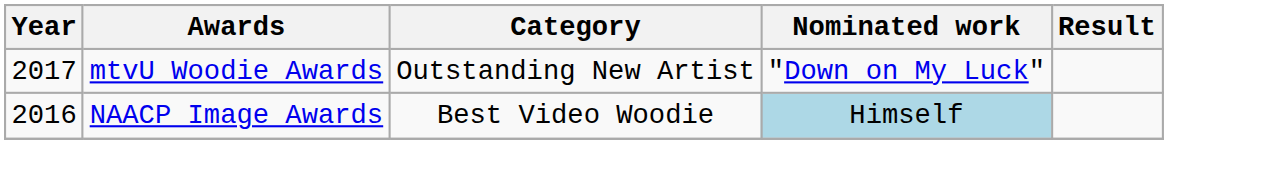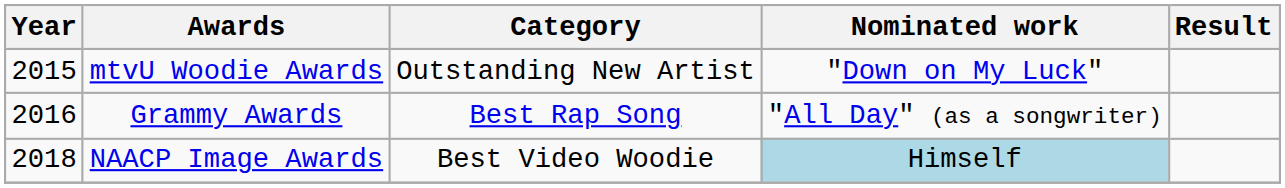 <table class="wikitable plainrowheaders" style="text-align:center;">
 <tr>
 <th>Year</th>
 <th>Awards</th>
 <th>Category</th>
 <th>Nominated work</th>
 <th>Result</th>
 </tr>
 <tr>
-<td>2017</td>
+<td>2015</td>
 <td><a href='#'>mtvU Woodie Awards</a></td>
 <td>Outstanding New Artist</td>
 <td>"<a href='#'>Down on My Luck</a>"</td>
 <td></td>
 </tr>
 <tr>
 <td>2016</td>
+<td><a href='#'>Grammy Awards</a></td>
+<td><a href='#'>Best Rap Song</a></td>
+<td>"<a href='#'>All Day</a>" <small>(as a songwriter)</small></td>
+<td></td>
+</tr>
+<tr>
+<td>2018</td>
 <td><a href='#'>NAACP Image Awards</a></td>
 <td>Best Video Woodie</td>
 <td style="background: lightblue;">Himself</td>
 <td></td>
 </tr>
 <tr>
 </tr>
 </table>
